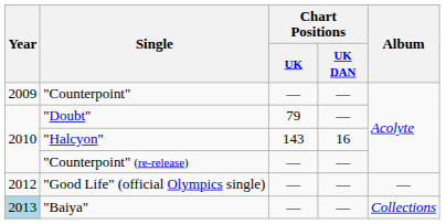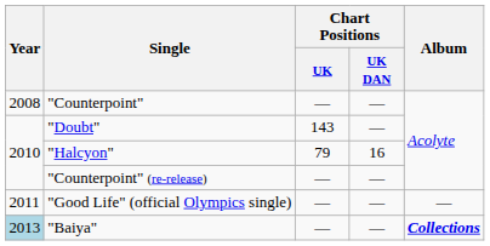 <table class="wikitable">
 <tr>
 <th rowspan="2">Year</th>
 <th rowspan="2">Single</th>
 <th colspan="2">Chart Positions</th>
 <th rowspan="2">Album</th>
 </tr>
 <tr>
 <th style="width:3em;"><small><a href='#'>UK</a><br></small></th>
 <th style="width:3em;"><small><a href='#'>UK<br>DAN</a><br></small></th>
 </tr>
 <tr>
-<td>2009</td>
+<td>2008</td>
 <td>"Counterpoint"</td>
 <td align="center">—</td>
 <td align="center">—</td>
 <td rowspan="4"><em><a href='#'>Acolyte</a></em></td>
 </tr>
 <tr>
 <td rowspan="3">2010</td>
 <td>"<a href='#'>Doubt</a>"</td>
-<td align="center">79</td>
+<td align="center">143</td>
 <td align="center">—</td>
 </tr>
 <tr>
 <td>"<a href='#'>Halcyon</a>"</td>
-<td align="center">143</td>
+<td align="center">79</td>
 <td align="center">16</td>
 </tr>
 <tr>
 <td>"Counterpoint" <small>(<a href='#'>re-release</a>)</small></td>
 <td align="center">—</td>
 <td align="center">—</td>
 </tr>
 <tr>
-<td>2012</td>
+<td>2011</td>
 <td>"Good Life" (official <a href='#'>Olympics</a> single)</td>
 <td align="center">—</td>
 <td align="center">—</td>
 <td align="center">—</td>
 </tr>
 <tr>
 <td style="background: lightblue;">2013</td>
 <td>"Baiya"</td>
 <td align="center">—</td>
 <td align="center">—</td>
-<td rowspan="1"><em><a href='#'>Collections</a></em></td>
+<td rowspan="1"><strong><em><a href='#'>Collections</a></em></strong></td>
 </tr>
 </table>
